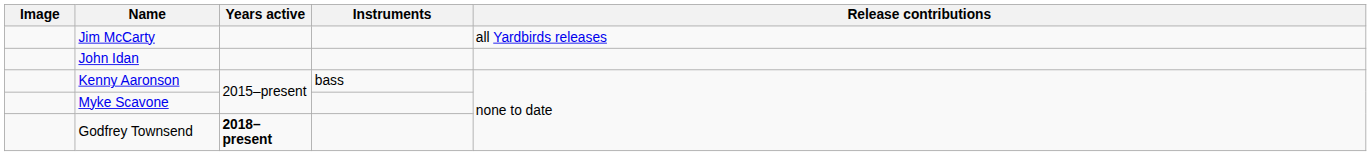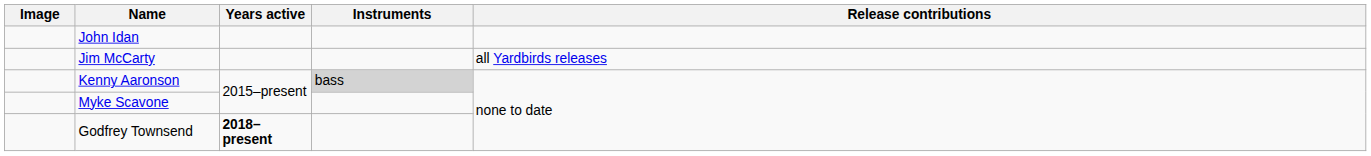 <table class="wikitable" border="1" width=100%>
 <tr>
 <th width="75">Image</th>
 <th width="160">Name</th>
 <th width="100">Years active</th>
 <th width="180">Instruments</th>
 <th>Release contributions</th>
 </tr>
 <tr>
 <td></td>
+<td><a href='#'>John Idan</a></td>
+<td></td>
+<td></td>
+<td></td>
+</tr>
+<tr>
+<td></td>
 <td><a href='#'>Jim McCarty</a></td>
 <td></td>
 <td></td>
 <td>all <a href='#'>Yardbirds releases</a></td>
 </tr>
 <tr>
 <td></td>
-<td><a href='#'>John Idan</a></td>
-<td></td>
-<td></td>
-<td></td>
-</tr>
-<tr>
-<td></td>
 <td><a href='#'>Kenny Aaronson</a></td>
 <td rowspan="2">2015–present</td>
-<td>bass</td>
+<td style="background: lightgrey;">bass</td>
 <td rowspan="3">none to date</td>
 </tr>
 <tr>
 <td></td>
 <td><a href='#'>Myke Scavone</a></td>
 <td></td>
 </tr>
 <tr>
 <td></td>
 <td>Godfrey Townsend</td>
 <td><strong>2018–present</strong></td>
 <td></td>
 </tr>
 </table>
